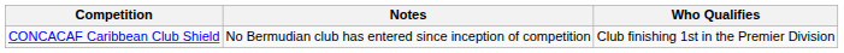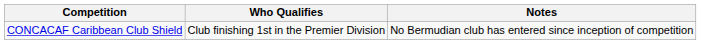 <table class="wikitable">
 <tr>
 <th>Competition</th>
+<th>Who Qualifies</th>
 <th>Notes</th>
-<th>Who Qualifies</th>
 </tr>
 <tr>
 <td rowspan="1"><a href='#'>CONCACAF Caribbean Club Shield</a></td>
+<td>Club finishing 1st in the Premier Division</td>
 <td>No Bermudian club has entered since inception of competition</td>
-<td>Club finishing 1st in the Premier Division</td>
 </tr>
 </table>
